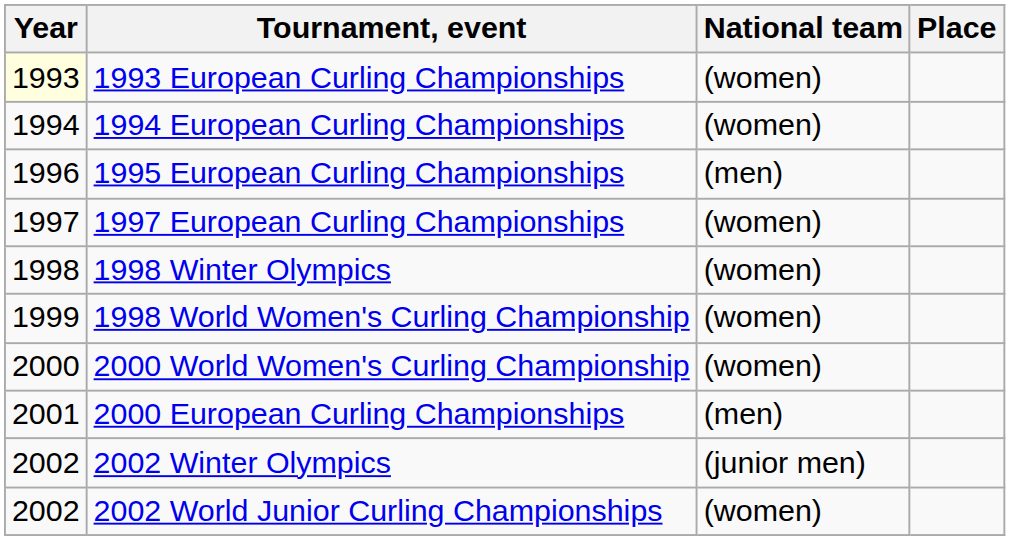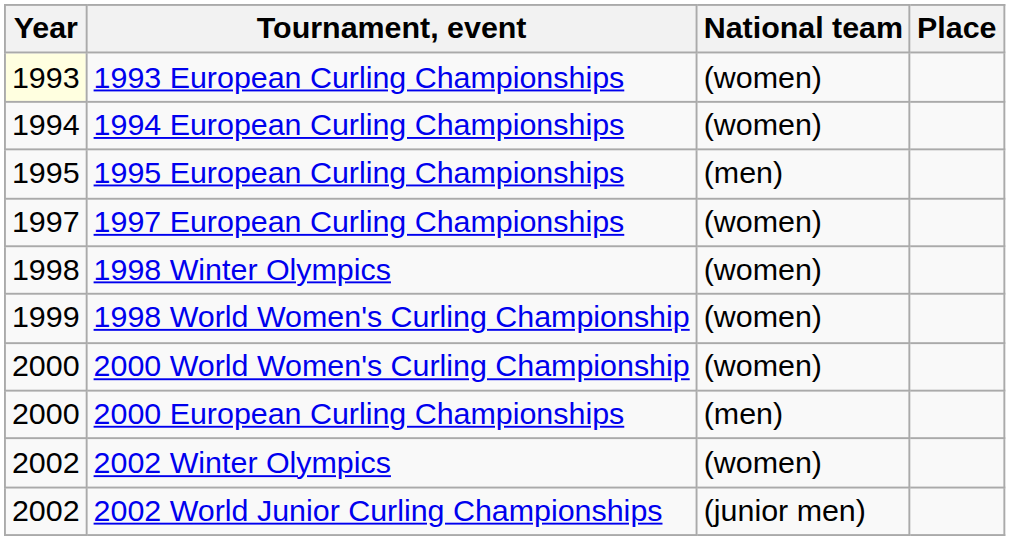 <table class="wikitable">
 <tr>
 <th scope="col">Year</th>
 <th scope="col">Tournament, event</th>
 <th scope="col">National team</th>
 <th scope="col">Place</th>
 </tr>
 <tr>
 <td style="background: lightyellow;">1993</td>
 <td><a href='#'>1993 European Curling Championships</a></td>
 <td> (women)</td>
 <td></td>
 </tr>
 <tr>
 <td>1994</td>
 <td><a href='#'>1994 European Curling Championships</a></td>
 <td> (women)</td>
 <td></td>
 </tr>
 <tr>
-<td>1996</td>
+<td>1995</td>
 <td><a href='#'>1995 European Curling Championships</a></td>
 <td> (men)</td>
 <td></td>
 </tr>
 <tr>
 <td>1997</td>
 <td><a href='#'>1997 European Curling Championships</a></td>
 <td> (women)</td>
 <td></td>
 </tr>
 <tr>
 <td>1998</td>
 <td><a href='#'>1998 Winter Olympics</a></td>
 <td> (women)</td>
 <td></td>
 </tr>
 <tr>
 <td>1999</td>
 <td><a href='#'>1998 World Women's Curling Championship</a></td>
 <td> (women)</td>
 <td></td>
 </tr>
 <tr>
 <td>2000</td>
 <td><a href='#'>2000 World Women's Curling Championship</a></td>
 <td> (women)</td>
 <td></td>
 </tr>
 <tr>
-<td>2001</td>
+<td>2000</td>
 <td><a href='#'>2000 European Curling Championships</a></td>
 <td> (men)</td>
 <td></td>
 </tr>
 <tr>
 <td>2002</td>
 <td><a href='#'>2002 Winter Olympics</a></td>
-<td> (junior men)</td>
+<td> (women)</td>
 <td></td>
 </tr>
 <tr>
 <td>2002</td>
 <td><a href='#'>2002 World Junior Curling Championships</a></td>
-<td> (women)</td>
+<td> (junior men)</td>
 <td></td>
 </tr>
 </table>
